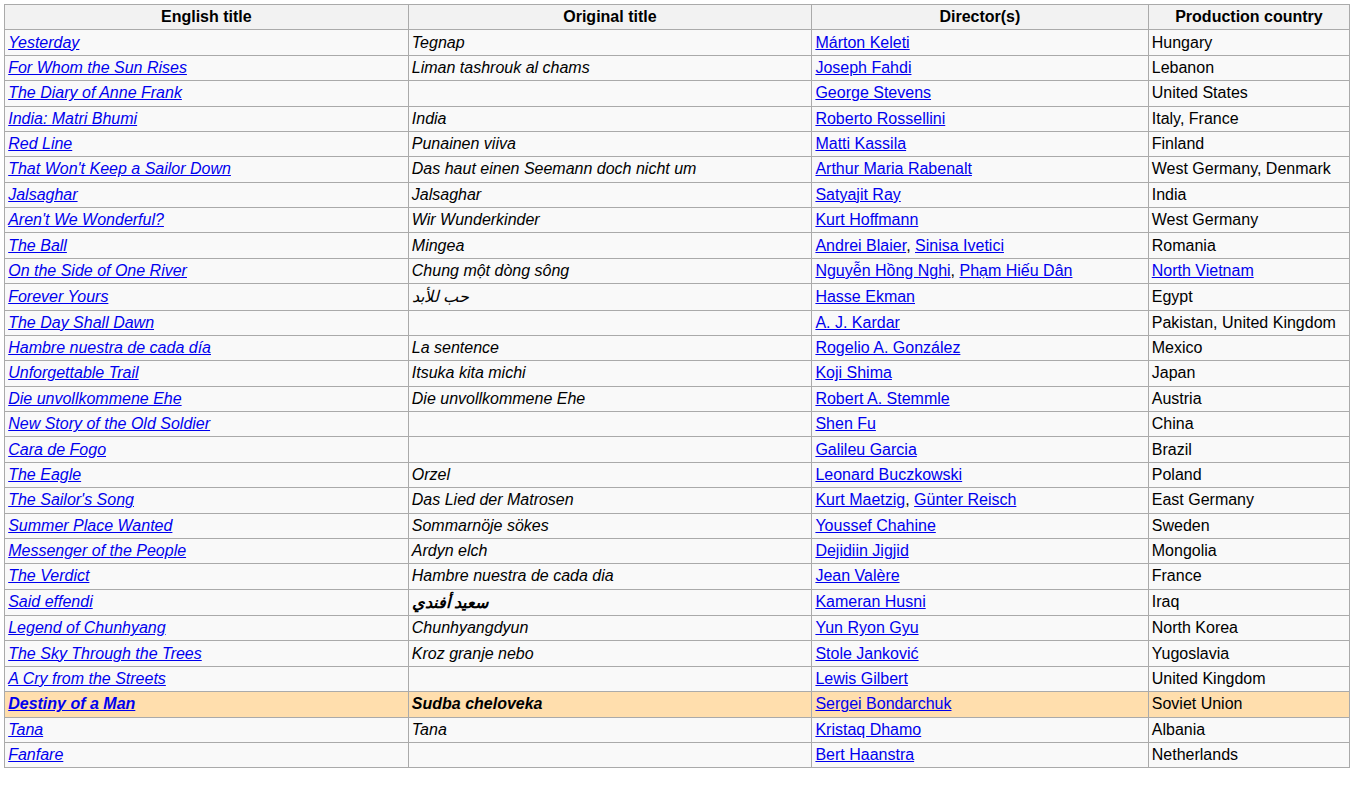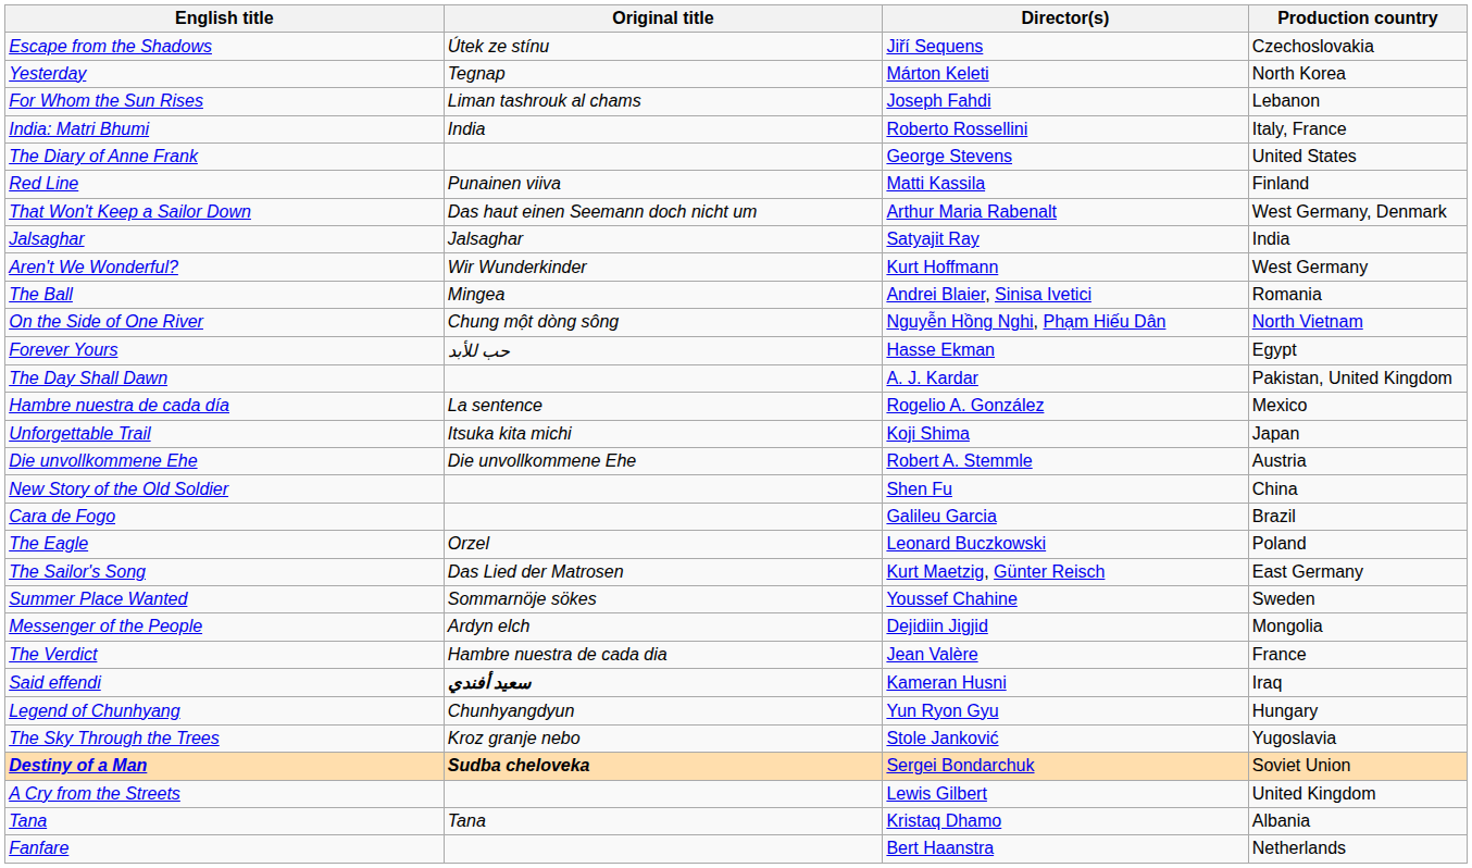 <table class="sortable wikitable" width="85%" cellpadding="5">
 <tr>
 <th width="30%">English title</th>
 <th width="30%">Original title</th>
 <th width="25%">Director(s)</th>
 <th width="15%">Production country</th>
 </tr>
 <tr>
+<td><em><a href='#'>Escape from the Shadows</a></em></td>
+<td><em>Útek ze stínu</em></td>
+<td><a href='#'>Jiří Sequens</a></td>
+<td>Czechoslovakia</td>
+</tr>
+<tr>
 <td><em><a href='#'>Yesterday</a></em></td>
 <td><em>Tegnap</em></td>
 <td><a href='#'>Márton Keleti</a></td>
-<td>Hungary</td>
+<td>North Korea</td>
 </tr>
 <tr>
 <td><em><a href='#'>For Whom the Sun Rises</a></em></td>
 <td><em>Liman tashrouk al chams</em></td>
 <td><a href='#'>Joseph Fahdi</a></td>
 <td>Lebanon</td>
 </tr>
 <tr>
+<td><em><a href='#'>India: Matri Bhumi</a></em></td>
+<td><em>India</em></td>
+<td><a href='#'>Roberto Rossellini</a></td>
+<td>Italy, France</td>
+</tr>
+<tr>
 <td><em><a href='#'>The Diary of Anne Frank</a></em></td>
 <td></td>
 <td><a href='#'>George Stevens</a></td>
 <td>United States</td>
-</tr>
-<tr>
-<td><em><a href='#'>India: Matri Bhumi</a></em></td>
-<td><em>India</em></td>
-<td><a href='#'>Roberto Rossellini</a></td>
-<td>Italy, France</td>
 </tr>
 <tr>
 <td><em><a href='#'>Red Line</a></em></td>
 <td><em>Punainen viiva</em></td>
 <td><a href='#'>Matti Kassila</a></td>
 <td>Finland</td>
 </tr>
 <tr>
 <td><em><a href='#'>That Won't Keep a Sailor Down</a></em></td>
 <td><em>Das haut einen Seemann doch nicht um</em></td>
 <td><a href='#'>Arthur Maria Rabenalt</a></td>
 <td>West Germany, Denmark</td>
 </tr>
 <tr>
 <td><em><a href='#'>Jalsaghar</a></em></td>
 <td><em>Jalsaghar</em></td>
 <td><a href='#'>Satyajit Ray</a></td>
 <td>India</td>
 </tr>
 <tr>
 <td><em><a href='#'>Aren't We Wonderful?</a></em></td>
 <td><em>Wir Wunderkinder</em></td>
 <td><a href='#'>Kurt Hoffmann</a></td>
 <td>West Germany</td>
 </tr>
 <tr>
 <td><em><a href='#'>The Ball</a></em></td>
 <td><em>Mingea</em></td>
 <td><a href='#'>Andrei Blaier</a>, <a href='#'>Sinisa Ivetici</a></td>
 <td>Romania</td>
 </tr>
 <tr>
 <td><em><a href='#'>On the Side of One River</a></em></td>
 <td><em>Chung một dòng sông</em></td>
 <td><a href='#'>Nguyễn Hồng Nghi</a>, <a href='#'>Phạm Hiếu Dân</a></td>
 <td><a href='#'>North Vietnam</a></td>
 </tr>
 <tr>
 <td><em><a href='#'>Forever Yours</a></em></td>
 <td><em>حب للأبد</em></td>
 <td><a href='#'>Hasse Ekman</a></td>
 <td>Egypt</td>
 </tr>
 <tr>
 <td><em><a href='#'>The Day Shall Dawn</a></em></td>
 <td></td>
 <td><a href='#'>A. J. Kardar</a></td>
 <td>Pakistan, United Kingdom</td>
 </tr>
 <tr>
 <td><em><a href='#'>Hambre nuestra de cada día</a></em></td>
 <td><em>La sentence</em></td>
 <td><a href='#'>Rogelio A. González</a></td>
 <td>Mexico</td>
 </tr>
 <tr>
 <td><em><a href='#'>Unforgettable Trail</a></em></td>
 <td><em>Itsuka kita michi</em></td>
 <td><a href='#'>Koji Shima</a></td>
 <td>Japan</td>
 </tr>
 <tr>
 <td><em><a href='#'>Die unvollkommene Ehe</a></em></td>
 <td><em>Die unvollkommene Ehe</em></td>
 <td><a href='#'>Robert A. Stemmle</a></td>
 <td>Austria</td>
 </tr>
 <tr>
 <td><em><a href='#'>New Story of the Old Soldier</a></em></td>
 <td></td>
 <td><a href='#'>Shen Fu</a></td>
 <td>China</td>
 </tr>
 <tr>
 <td><em><a href='#'>Cara de Fogo</a></em></td>
 <td></td>
 <td><a href='#'>Galileu Garcia</a></td>
 <td>Brazil</td>
 </tr>
 <tr>
 <td><em><a href='#'>The Eagle</a></em></td>
 <td><em>Orzel</em></td>
 <td><a href='#'>Leonard Buczkowski</a></td>
 <td>Poland</td>
 </tr>
 <tr>
 <td><em><a href='#'>The Sailor's Song</a></em></td>
 <td><em>Das Lied der Matrosen</em></td>
 <td><a href='#'>Kurt Maetzig</a>, <a href='#'>Günter Reisch</a></td>
 <td>East Germany</td>
 </tr>
 <tr>
 <td><em><a href='#'>Summer Place Wanted</a></em></td>
 <td><em>Sommarnöje sökes</em></td>
 <td><a href='#'>Youssef Chahine</a></td>
 <td>Sweden</td>
 </tr>
 <tr>
 <td><em><a href='#'>Messenger of the People</a></em></td>
 <td><em>Ardyn elch</em></td>
 <td><a href='#'>Dejidiin Jigjid</a></td>
 <td>Mongolia</td>
 </tr>
 <tr>
 <td><em><a href='#'>The Verdict</a></em></td>
 <td><em>Hambre nuestra de cada dia</em></td>
 <td><a href='#'>Jean Valère</a></td>
 <td>France</td>
 </tr>
 <tr>
 <td><em><a href='#'>Said effendi</a></em></td>
 <td><strong><em>سعيد أفندي</em></strong></td>
 <td><a href='#'>Kameran Husni</a></td>
 <td>Iraq</td>
 </tr>
 <tr>
 <td><em><a href='#'>Legend of Chunhyang</a></em></td>
 <td><em>Chunhyangdyun</em></td>
 <td><a href='#'>Yun Ryon Gyu</a></td>
-<td>North Korea</td>
+<td>Hungary</td>
 </tr>
 <tr>
 <td><em><a href='#'>The Sky Through the Trees</a></em></td>
 <td><em>Kroz granje nebo</em></td>
 <td><a href='#'>Stole Janković</a></td>
 <td>Yugoslavia</td>
 </tr>
+<tr style="background:#FFDEAD;">
+<td><strong><em><a href='#'>Destiny of a Man</a></em></strong></td>
+<td><strong><em>Sudba cheloveka</em></strong></td>
+<td><a href='#'>Sergei Bondarchuk</a></td>
+<td>Soviet Union</td>
+</tr>
 <tr>
 <td><em><a href='#'>A Cry from the Streets</a></em></td>
 <td></td>
 <td><a href='#'>Lewis Gilbert</a></td>
 <td>United Kingdom</td>
-</tr>
-<tr style="background:#FFDEAD;">
-<td><strong><em><a href='#'>Destiny of a Man</a></em></strong></td>
-<td><strong><em>Sudba cheloveka</em></strong></td>
-<td><a href='#'>Sergei Bondarchuk</a></td>
-<td>Soviet Union</td>
 </tr>
 <tr>
 <td><em><a href='#'>Tana</a></em></td>
 <td><em>Tana</em></td>
 <td><a href='#'>Kristaq Dhamo</a></td>
 <td>Albania</td>
 </tr>
 <tr>
 <td><em><a href='#'>Fanfare</a></em></td>
 <td></td>
 <td><a href='#'>Bert Haanstra</a></td>
 <td>Netherlands</td>
 </tr>
 </table>
